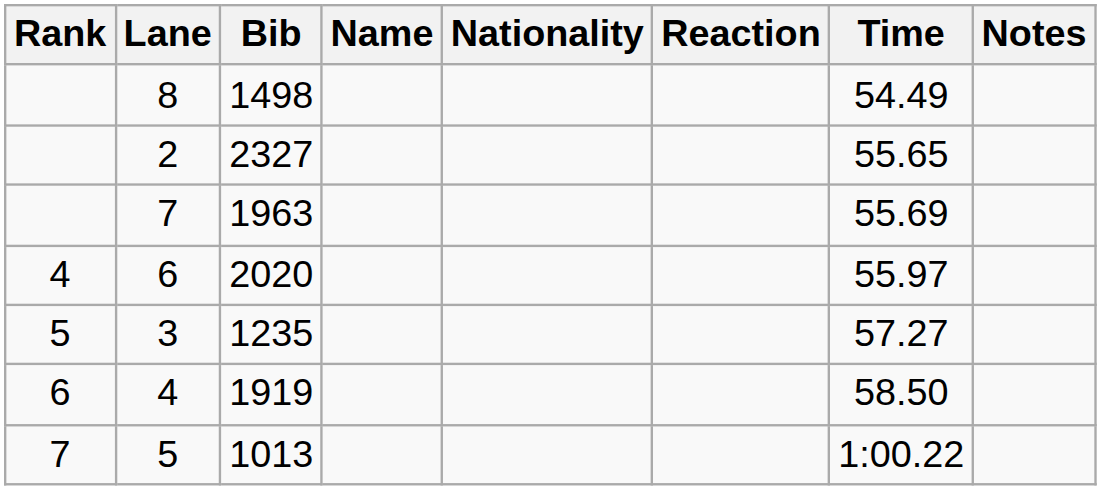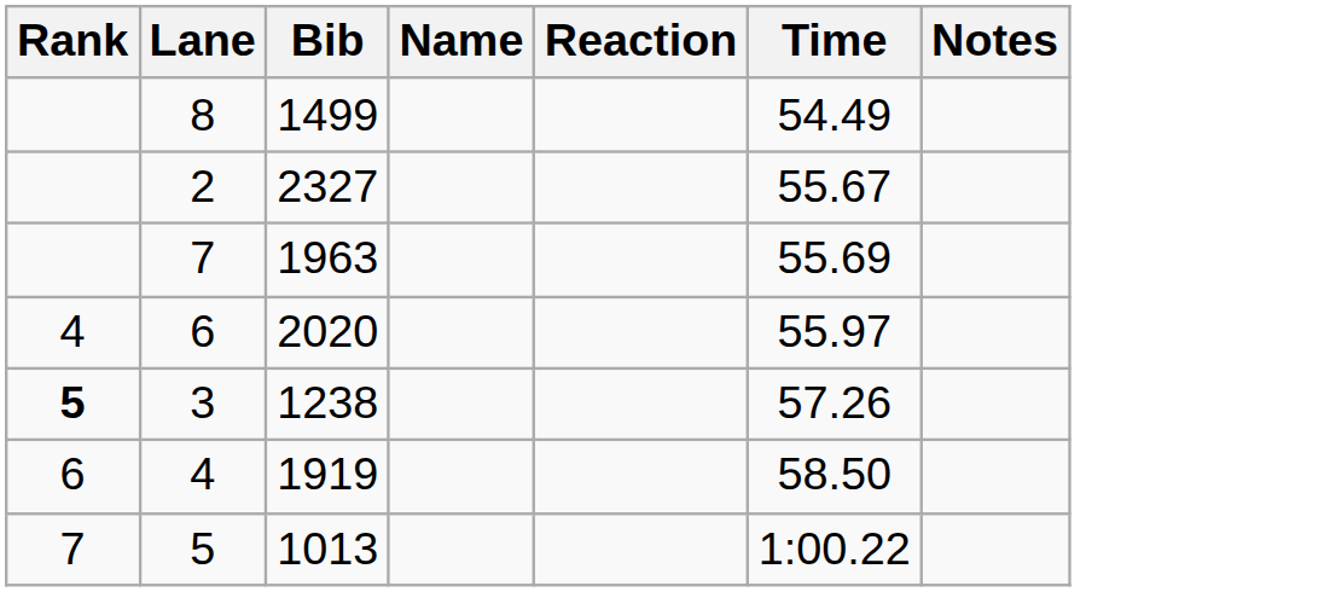 <table class="wikitable sortable" style="text-align:center">
 <tr>
 <th>Rank</th>
 <th>Lane</th>
 <th>Bib</th>
 <th>Name</th>
-<th>Nationality</th>
 <th>Reaction</th>
 <th>Time</th>
 <th>Notes</th>
 </tr>
 <tr>
 <td></td>
 <td>8</td>
-<td>1498</td>
-<td align=left></td>
+<td>1499</td>
 <td align=left></td>
 <td></td>
 <td>54.49</td>
 <td></td>
 </tr>
 <tr>
 <td></td>
 <td>2</td>
 <td>2327</td>
 <td align=left></td>
-<td align=left></td>
 <td></td>
-<td>55.65</td>
+<td>55.67</td>
 <td></td>
 </tr>
 <tr>
 <td></td>
 <td>7</td>
 <td>1963</td>
-<td align=left></td>
 <td align=left></td>
 <td></td>
 <td>55.69</td>
 <td></td>
 </tr>
 <tr>
 <td>4</td>
 <td>6</td>
 <td>2020</td>
 <td align=left></td>
-<td align=left></td>
 <td></td>
 <td>55.97</td>
 <td></td>
 </tr>
 <tr>
-<td>5</td>
+<td><strong>5</strong></td>
 <td>3</td>
-<td>1235</td>
-<td align=left></td>
+<td>1238</td>
 <td align=left></td>
 <td></td>
-<td>57.27</td>
+<td>57.26</td>
 <td></td>
 </tr>
 <tr>
 <td>6</td>
 <td>4</td>
 <td>1919</td>
-<td align=left></td>
 <td align=left></td>
 <td></td>
 <td>58.50</td>
 <td></td>
 </tr>
 <tr>
 <td>7</td>
 <td>5</td>
 <td>1013</td>
 <td align=left></td>
-<td align=left></td>
 <td></td>
 <td>1:00.22</td>
 <td></td>
 </tr>
 </table>
